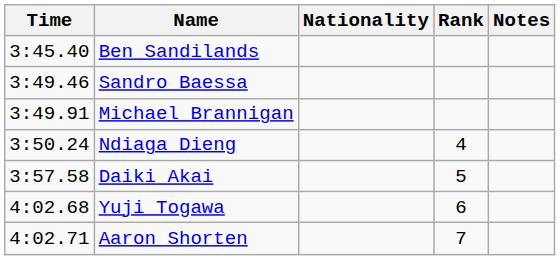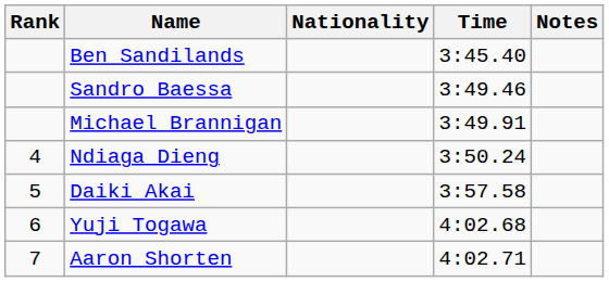 <table class="wikitable sortable" style="text-align:center">
 <tr>
-<th>Time</th>
+<th>Rank</th>
 <th>Name</th>
 <th>Nationality</th>
-<th>Rank</th>
+<th>Time</th>
 <th>Notes</th>
 </tr>
 <tr>
-<td>3:45.40</td>
+<td></td>
 <td align="left"><a href='#'>Ben Sandilands</a></td>
 <td align="left"></td>
-<td></td>
+<td>3:45.40</td>
 <td></td>
 </tr>
 <tr>
-<td>3:49.46</td>
+<td></td>
 <td align="left"><a href='#'>Sandro Baessa</a></td>
 <td align="left"></td>
-<td></td>
+<td>3:49.46</td>
 <td></td>
 </tr>
 <tr>
-<td>3:49.91</td>
+<td></td>
 <td align="left"><a href='#'>Michael Brannigan</a></td>
 <td align="left"></td>
-<td></td>
+<td>3:49.91</td>
 <td></td>
 </tr>
 <tr>
-<td>3:50.24</td>
+<td>4</td>
 <td align="left"><a href='#'>Ndiaga Dieng</a></td>
 <td align="left"></td>
-<td>4</td>
+<td>3:50.24</td>
 <td></td>
 </tr>
 <tr>
-<td>3:57.58</td>
+<td>5</td>
 <td align="left"><a href='#'>Daiki Akai</a></td>
 <td align="left"></td>
-<td>5</td>
+<td>3:57.58</td>
 <td></td>
 </tr>
 <tr>
-<td>4:02.68</td>
+<td>6</td>
 <td align="left"><a href='#'>Yuji Togawa</a></td>
 <td align="left"></td>
-<td>6</td>
+<td>4:02.68</td>
 <td></td>
 </tr>
 <tr>
-<td>4:02.71</td>
+<td>7</td>
 <td align="left"><a href='#'>Aaron Shorten</a></td>
 <td align="left"></td>
-<td>7</td>
+<td>4:02.71</td>
 <td></td>
 </tr>
 </table>
